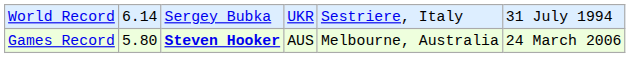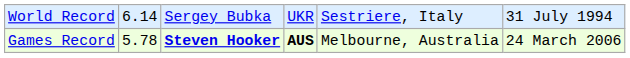 <table class="wikitable">
 <tr bgcolor = "ddeeff">
 <td><a href='#'>World Record</a></td>
 <td>6.14</td>
 <td><a href='#'>Sergey Bubka</a></td>
 <td><a href='#'>UKR</a></td>
 <td><a href='#'>Sestriere</a>, Italy</td>
 <td>31 July 1994</td>
 </tr>
 <tr bgcolor = "eeffdd">
 <td><a href='#'>Games Record</a></td>
-<td>5.80</td>
+<td>5.78</td>
 <td><strong><a href='#'>Steven Hooker</a></strong></td>
-<td>AUS</td>
+<td><strong>AUS</strong></td>
 <td>Melbourne, Australia</td>
 <td>24 March 2006</td>
 </tr>
 </table>
